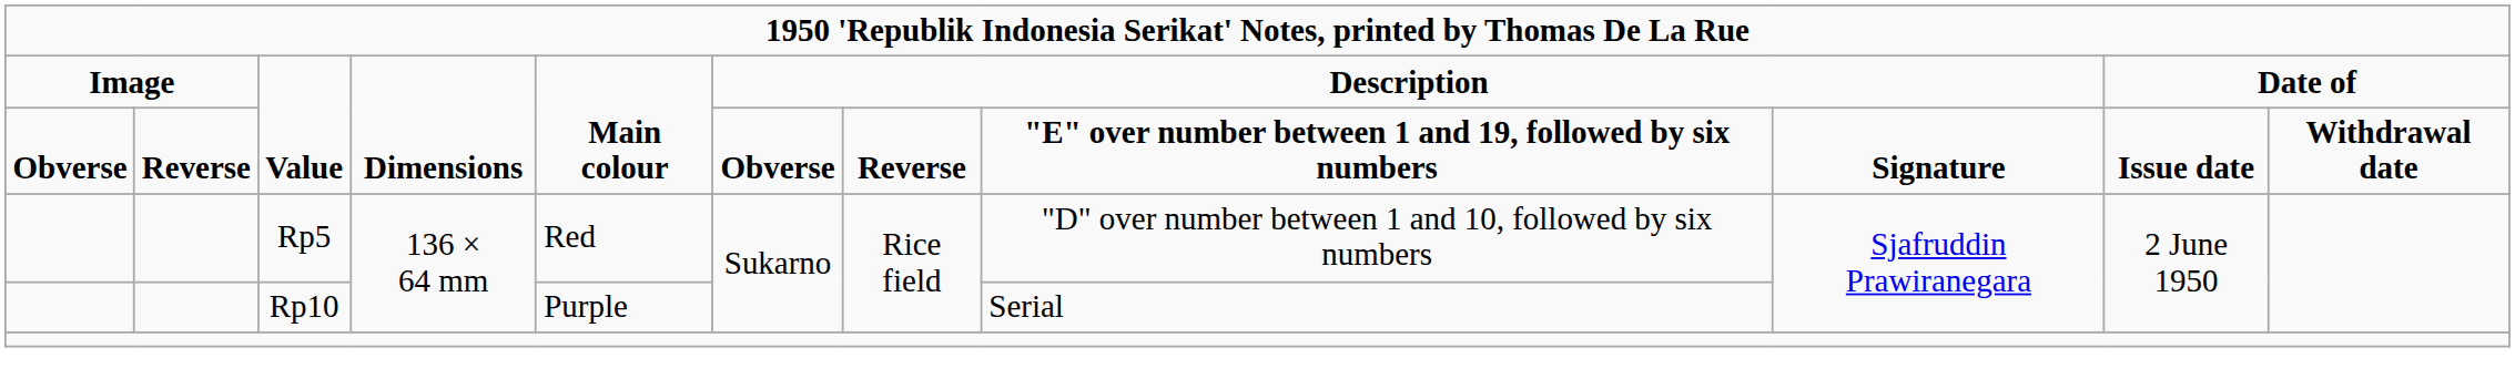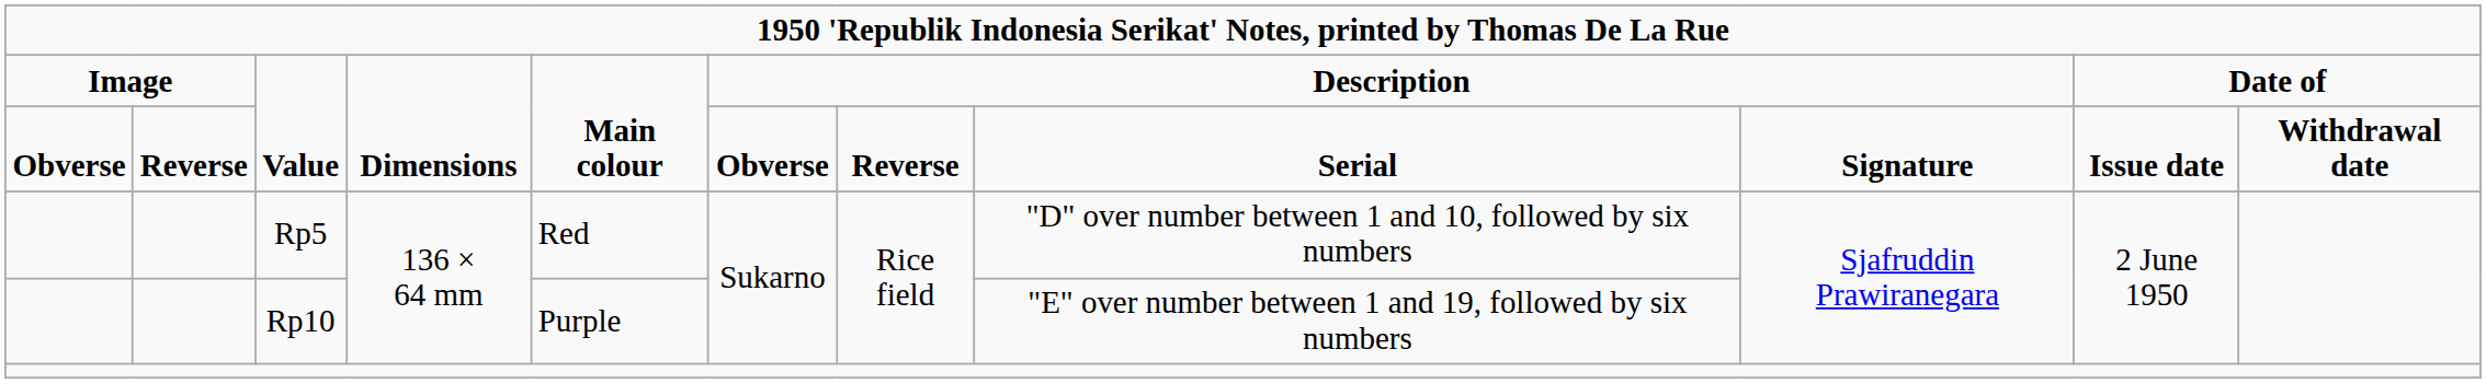 <table class="wikitable" >
 <tr style="text-align:center; font-weight:bold; vertical-align:bottom;">
 <td colspan="11">1950 'Republik Indonesia Serikat' Notes, printed by Thomas De La Rue</td>
 </tr>
 <tr style="text-align:center; font-weight:bold; vertical-align:bottom;">
 <td colspan="2">Image</td>
 <td rowspan="2">Value</td>
 <td rowspan="2">Dimensions</td>
 <td rowspan="2">Main colour</td>
 <td colspan="4">Description</td>
 <td colspan="2">Date of</td>
 </tr>
 <tr style="font-weight:bold; text-align:center; vertical-align:bottom;">
 <td>Obverse</td>
 <td>Reverse</td>
 <td>Obverse</td>
 <td>Reverse</td>
-<td style="text-align:center;">"E" over number between 1 and 19, followed by six numbers</td>
+<td>Serial</td>
 <td>Signature</td>
 <td>Issue date</td>
 <td>Withdrawal date</td>
 </tr>
 <tr>
 <td style="font-weight:bold; vertical-align:bottom;"></td>
 <td style="font-weight:bold; vertical-align:bottom;"></td>
 <td style="text-align:center;">Rp5</td>
 <td rowspan="2" style="text-align:center;">136 × 64 mm</td>
 <td>Red</td>
 <td rowspan="2" style="text-align:center;">Sukarno</td>
 <td rowspan="2" style="text-align:center;">Rice field</td>
 <td style="text-align:center;">"D" over number between 1 and 10, followed by six numbers</td>
 <td rowspan="2" style="text-align:center;"><a href='#'>Sjafruddin Prawiranegara</a></td>
 <td rowspan="2" style="text-align:center;">2 June 1950</td>
 <td rowspan="2" style="text-align:center;"></td>
 </tr>
 <tr>
 <td style="font-weight:bold; vertical-align:bottom;"></td>
 <td style="font-weight:bold; vertical-align:bottom;"></td>
 <td style="text-align:center;">Rp10</td>
 <td>Purple</td>
-<td>Serial</td>
+<td style="text-align:center;">"E" over number between 1 and 19, followed by six numbers</td>
 </tr>
 <tr style="text-align:center; vertical-align:bottom;">
 <td colspan="11"></td>
 </tr>
 </table>
